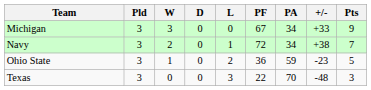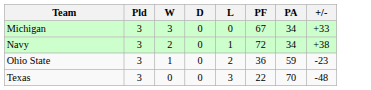 <table class="wikitable" style="text-align: center;">
 <tr>
 <th width="180">Team</th>
 <th width="40">Pld</th>
 <th width="40">W</th>
 <th width="40">D</th>
 <th width="40">L</th>
 <th width="40">PF</th>
 <th width="40">PA</th>
 <th width="40">+/-</th>
-<th width="40">Pts</th>
 </tr>
 <tr bgcolor=ccffcc>
 <td align=left>Michigan</td>
 <td>3</td>
 <td>3</td>
 <td>0</td>
 <td>0</td>
 <td>67</td>
 <td>34</td>
 <td>+33</td>
-<td>9</td>
 </tr>
 <tr bgcolor=ccffcc>
 <td align=left>Navy</td>
 <td>3</td>
 <td>2</td>
 <td>0</td>
 <td>1</td>
 <td>72</td>
 <td>34</td>
 <td>+38</td>
-<td>7</td>
 </tr>
 <tr>
 <td align=left>Ohio State</td>
 <td>3</td>
 <td>1</td>
 <td>0</td>
 <td>2</td>
 <td>36</td>
 <td>59</td>
 <td>-23</td>
-<td>5</td>
 </tr>
 <tr>
 <td align=left>Texas</td>
 <td>3</td>
 <td>0</td>
 <td>0</td>
 <td>3</td>
 <td>22</td>
 <td>70</td>
 <td>-48</td>
-<td>3</td>
 </tr>
 </table>
